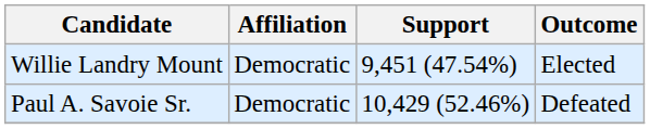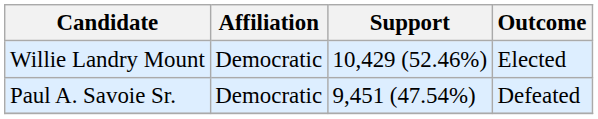 <table class="wikitable">
 <tr>
 <th>Candidate</th>
 <th>Affiliation</th>
 <th>Support</th>
 <th>Outcome</th>
 </tr>
 <tr>
 <td bgcolor=#DDEEFF>Willie Landry Mount</td>
 <td bgcolor=#DDEEFF>Democratic</td>
-<td bgcolor=#DDEEFF>9,451 (47.54%)</td>
+<td bgcolor=#DDEEFF>10,429 (52.46%)</td>
 <td bgcolor=#DDEEFF>Elected</td>
 </tr>
 <tr>
 <td bgcolor=#DDEEFF>Paul A. Savoie Sr.</td>
 <td bgcolor=#DDEEFF>Democratic</td>
-<td bgcolor=#DDEEFF>10,429 (52.46%)</td>
+<td bgcolor=#DDEEFF>9,451 (47.54%)</td>
 <td bgcolor=#DDEEFF>Defeated</td>
 </tr>
 <tr>
 </tr>
 </table>
